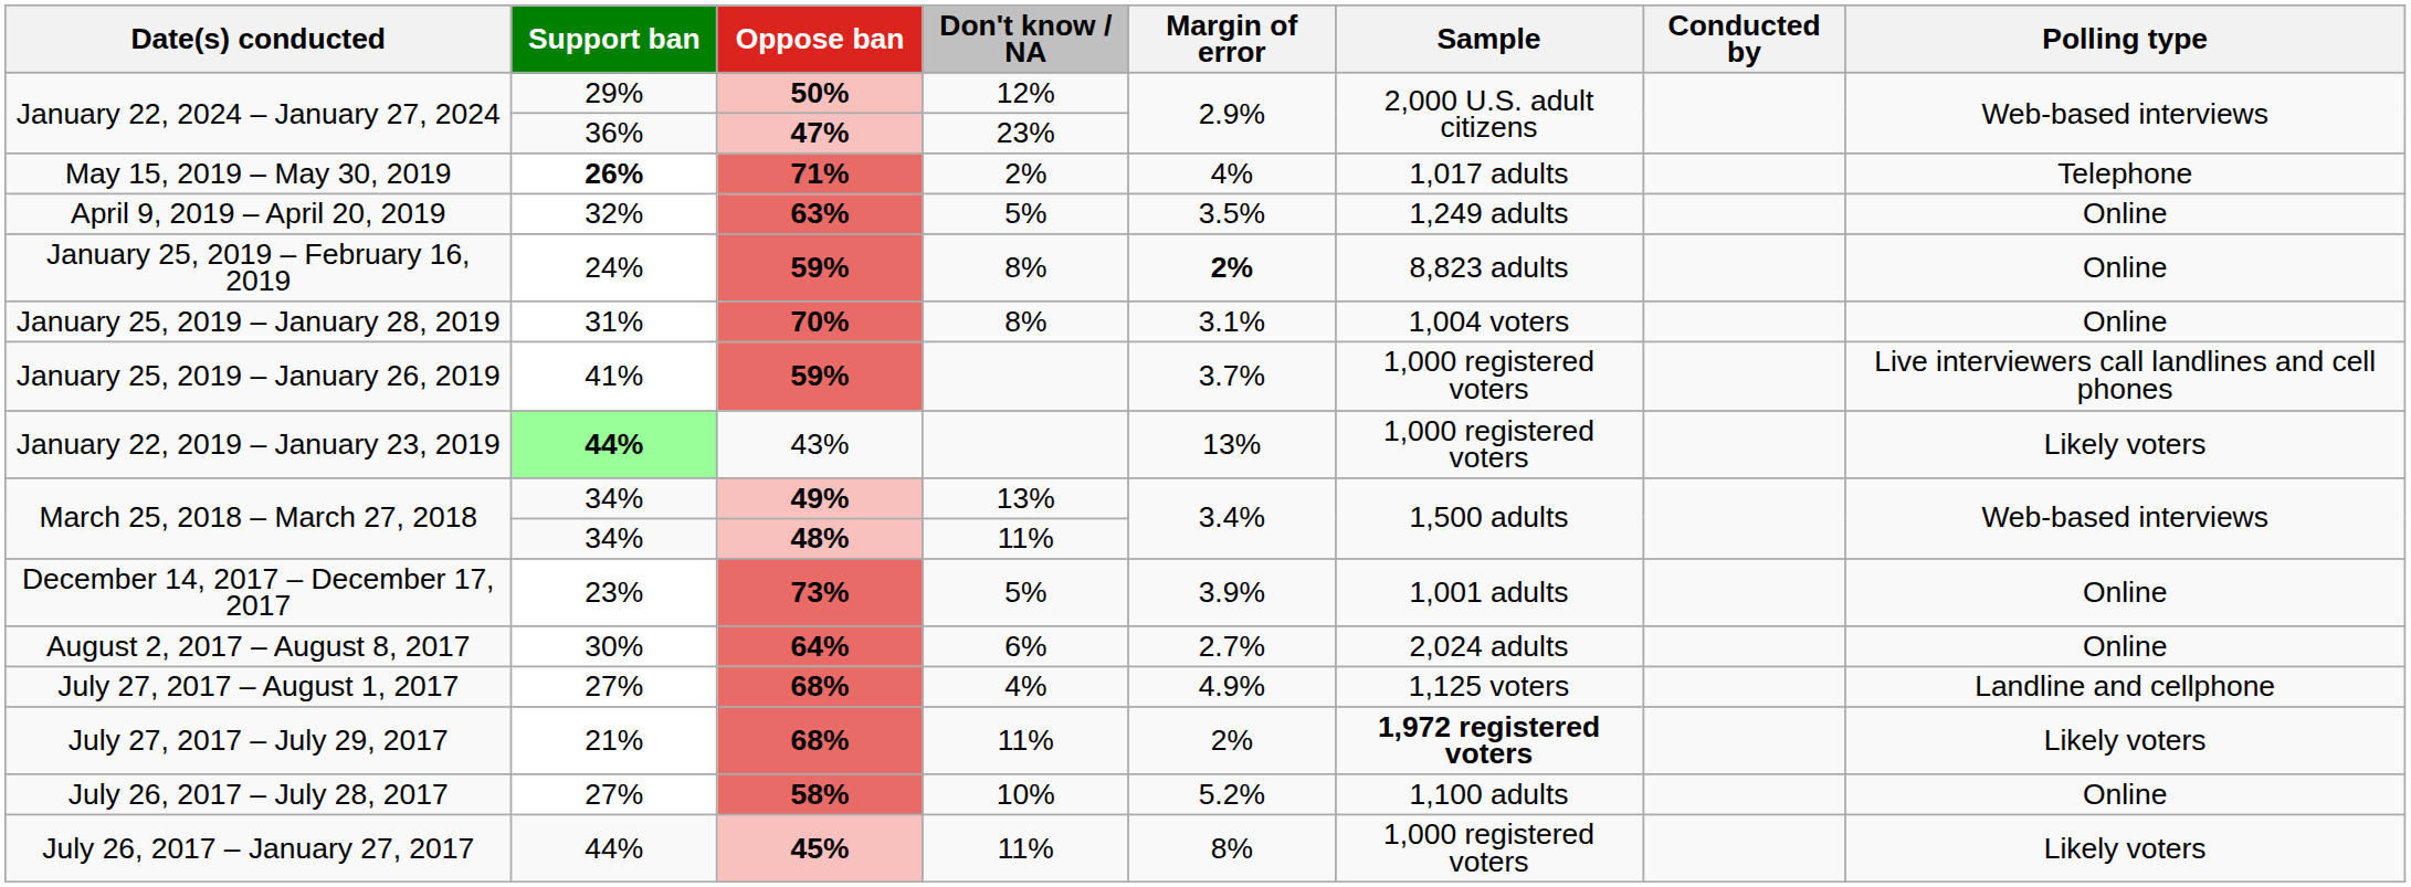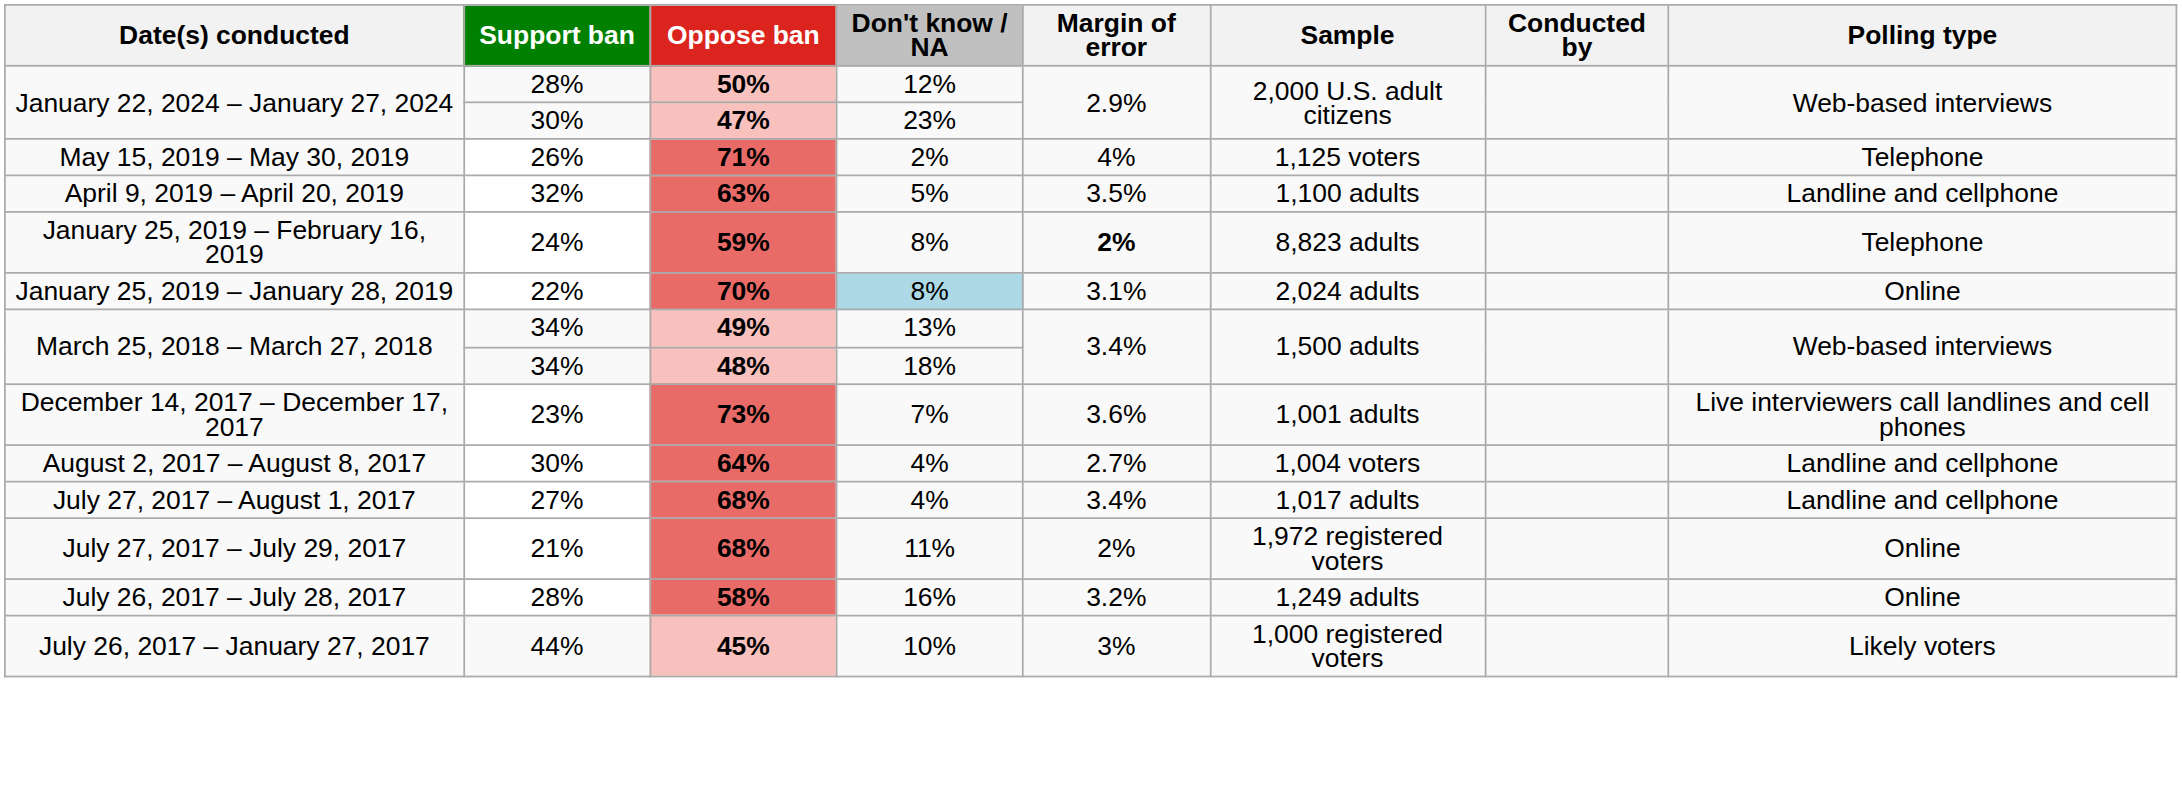 <table class="wikitable" style="text-align:center;font-size:95%;line-height:14px">
 <tr>
 <th>Date(s) conducted</th>
 <th data-sort-="" style="background:green; color:white; width:100px;" type="number">Support ban</th>
 <th data-sort-="" style="background:#dc241f; color:white; width:100px;" type="number">Oppose ban</th>
 <th data-sort-="" style="background:silver; width:100px;" type="number">Don't know / NA</th>
 <th data-sort-type="number">Margin of error</th>
 <th data-sort-type="number">Sample</th>
 <th>Conducted by</th>
 <th>Polling type</th>
 </tr>
 <tr>
 <td rowspan="2" style="text-align:center;">January 22, 2024 – January 27, 2024</td>
-<td>29%</td>
+<td>28%</td>
 <td style="background: rgb(248, 193, 190);"><strong>50%</strong></td>
 <td>12%</td>
 <td rowspan="2" style="text-align:center;">2.9%</td>
 <td rowspan="2" style="text-align:center;">2,000 U.S. adult citizens</td>
 <td rowspan="2" style="text-align:center;"></td>
 <td rowspan="2" style="text-align:center;">Web-based interviews</td>
 </tr>
 <tr>
-<td>36%</td>
+<td>30%</td>
 <td style="background: rgb(248, 193, 190);"><strong>47%</strong></td>
 <td>23%</td>
 </tr>
 <tr>
 <td data-sort-value="2016-01-10">May 15, 2019 – May 30, 2019</td>
-<td style="background:white"><strong>26%</strong></td>
+<td style="background:white">26%</td>
 <td style="background: rgb(233, 107, 103);"><strong>71%</strong></td>
 <td>2%</td>
 <td>4%</td>
-<td>1,017 adults</td>
+<td>1,125 voters</td>
 <td></td>
 <td>Telephone</td>
 </tr>
 <tr>
 <td data-sort-value="2016-01-10">April 9, 2019 – April 20, 2019</td>
 <td style="background:white">32%</td>
 <td style="background: rgb(233, 107, 103);"><strong>63%</strong></td>
 <td>5%</td>
 <td>3.5%</td>
-<td>1,249 adults</td>
+<td>1,100 adults</td>
 <td></td>
-<td>Online</td>
+<td>Landline and cellphone</td>
 </tr>
 <tr>
 <td data-sort-value="2016-01-10">January 25, 2019 – February 16, 2019</td>
 <td style="background:white">24%</td>
 <td style="background: rgb(233, 107, 103);"><strong>59%</strong></td>
 <td>8%</td>
 <td><strong>2%</strong></td>
 <td>8,823 adults</td>
 <td></td>
-<td>Online</td>
+<td>Telephone</td>
 </tr>
 <tr>
 <td data-sort-value="2016-01-10">January 25, 2019 – January 28, 2019</td>
-<td style="background:white">31%</td>
+<td style="background:white">22%</td>
 <td style="background: rgb(233, 107, 103);"><strong>70%</strong></td>
-<td>8%</td>
+<td style="background: lightblue;">8%</td>
 <td>3.1%</td>
-<td>1,004 voters</td>
+<td>2,024 adults</td>
 <td></td>
 <td>Online</td>
-</tr>
-<tr>
-<td data-sort-value="2016-01-10">January 25, 2019 – January 26, 2019</td>
-<td style="background:white">41%</td>
-<td style="background: rgb(233, 107, 103);"><strong>59%</strong></td>
-<td></td>
-<td>3.7%</td>
-<td>1,000 registered voters</td>
-<td></td>
-<td>Live interviewers call landlines and cell phones</td>
-</tr>
-<tr>
-<td data-sort-value="2016-01-10">January 22, 2019 – January 23, 2019</td>
-<td style="background: rgb(153, 255, 153);"><strong>44%</strong></td>
-<td>43%</td>
-<td></td>
-<td>13%</td>
-<td>1,000 registered voters</td>
-<td></td>
-<td>Likely voters</td>
 </tr>
 <tr>
 <td rowspan="2" style="text-align:center;">March 25, 2018 – March 27, 2018</td>
 <td>34%</td>
 <td style="background: rgb(248, 193, 190);"><strong>49%</strong></td>
 <td>13%</td>
 <td rowspan="2" style="text-align:center;">3.4%</td>
 <td rowspan="2" style="text-align:center;">1,500 adults</td>
 <td rowspan="2" style="text-align:center;"></td>
 <td rowspan="2" style="text-align:center;">Web-based interviews</td>
 </tr>
 <tr>
 <td>34%</td>
 <td style="background: rgb(248, 193, 190);"><strong>48%</strong></td>
-<td>11%</td>
+<td>18%</td>
 </tr>
 <tr>
 <td data-sort-value="2016-01-10">December 14, 2017 – December 17, 2017</td>
 <td style="background:white">23%</td>
 <td style="background: rgb(233, 107, 103);"><strong>73%</strong></td>
-<td>5%</td>
-<td>3.9%</td>
+<td>7%</td>
+<td>3.6%</td>
 <td>1,001 adults</td>
 <td></td>
-<td>Online</td>
+<td>Live interviewers call landlines and cell phones</td>
 </tr>
 <tr>
 <td data-sort-value="2016-01-10">August 2, 2017 – August 8, 2017</td>
 <td style="background:white">30%</td>
 <td style="background: rgb(233, 107, 103);"><strong>64%</strong></td>
-<td>6%</td>
+<td>4%</td>
 <td>2.7%</td>
-<td>2,024 adults</td>
+<td>1,004 voters</td>
 <td></td>
-<td>Online</td>
+<td>Landline and cellphone</td>
 </tr>
 <tr>
 <td data-sort-value="2016-01-10">July 27, 2017 – August 1, 2017</td>
 <td style="background:white">27%</td>
 <td style="background: rgb(233, 107, 103);"><strong>68%</strong></td>
 <td>4%</td>
-<td>4.9%</td>
-<td>1,125 voters</td>
+<td>3.4%</td>
+<td>1,017 adults</td>
 <td></td>
 <td>Landline and cellphone</td>
 </tr>
 <tr>
 <td data-sort-value="2016-01-10">July 27, 2017 – July 29, 2017</td>
 <td style="background:white">21%</td>
 <td style="background: rgb(233, 107, 103);"><strong>68%</strong></td>
 <td>11%</td>
 <td>2%</td>
-<td><strong>1,972 registered voters</strong></td>
+<td>1,972 registered voters</td>
 <td></td>
-<td>Likely voters</td>
+<td>Online</td>
 </tr>
 <tr>
 <td data-sort-value="2016-01-10">July 26, 2017 – July 28, 2017</td>
-<td style="background:white">27%</td>
+<td style="background:white">28%</td>
 <td style="background: rgb(233, 107, 103);"><strong>58%</strong></td>
-<td>10%</td>
-<td>5.2%</td>
-<td>1,100 adults</td>
+<td>16%</td>
+<td>3.2%</td>
+<td>1,249 adults</td>
 <td> </td>
 <td>Online</td>
 </tr>
 <tr>
 <td data-sort-value="2016-01-10">July 26, 2017 – January 27, 2017</td>
 <td>44%</td>
 <td style="background: rgb(248, 193, 190);"><strong>45%</strong></td>
-<td>11%</td>
-<td>8%</td>
+<td>10%</td>
+<td>3%</td>
 <td>1,000 registered voters</td>
 <td></td>
 <td>Likely voters</td>
 </tr>
 </table>
